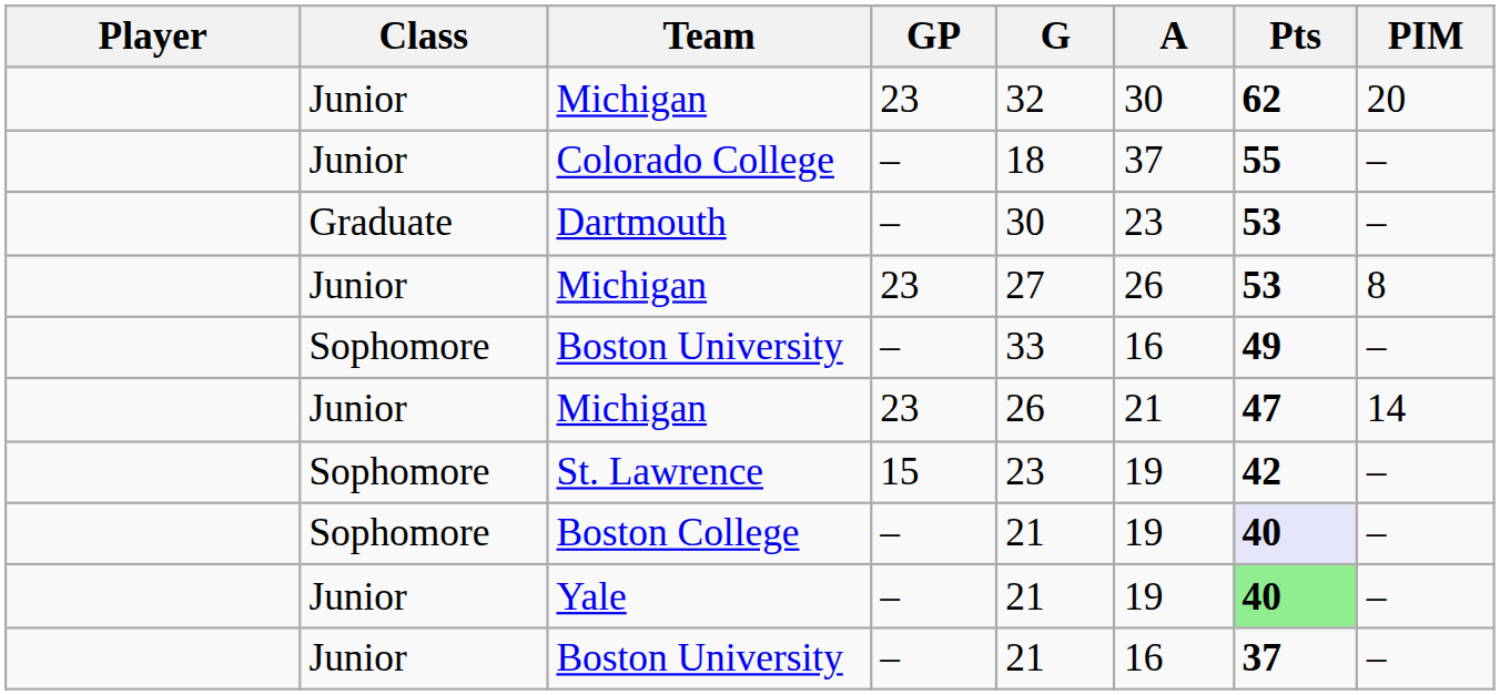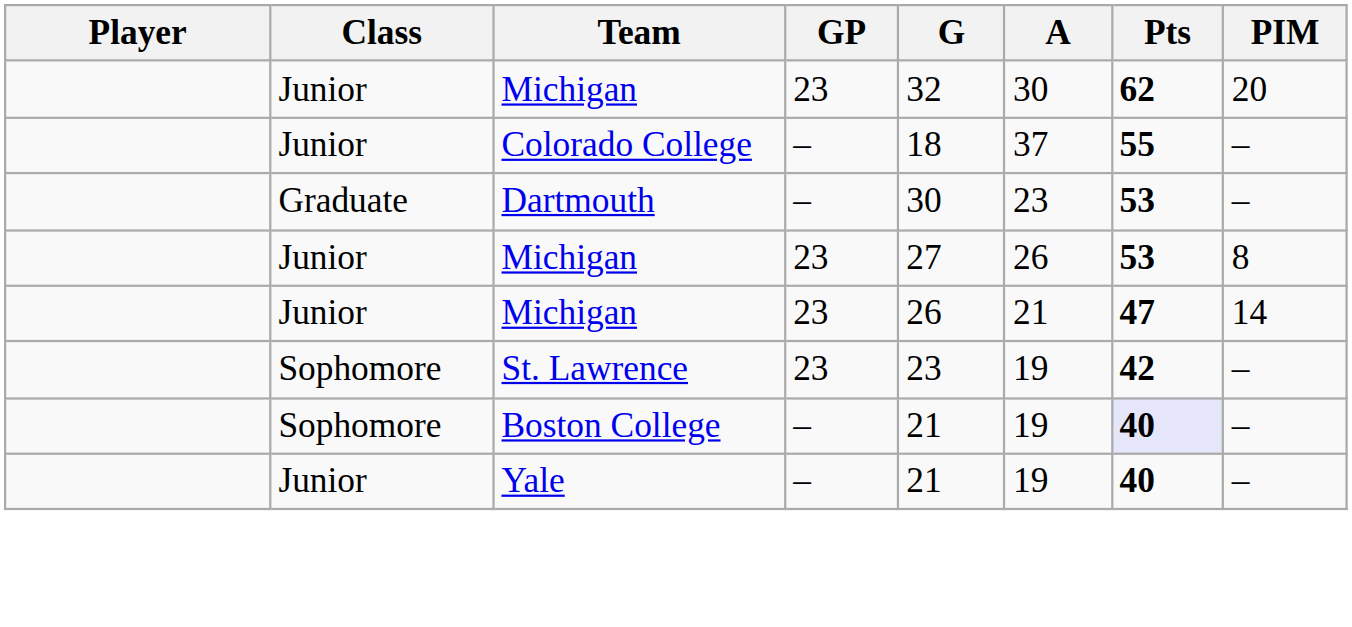 <table class="wikitable sortable">
 <tr>
 <th style="width: 11em;">Player</th>
 <th style="width: 7em;">Class</th>
 <th style="width: 11em;">Team</th>
 <th style="width: 4em;">GP</th>
 <th style="width: 4em;">G</th>
 <th style="width: 4em;">A</th>
 <th style="width: 4em;">Pts</th>
 <th style="width: 4em;">PIM</th>
 </tr>
 <tr>
 <td></td>
 <td>Junior</td>
 <td><a href='#'>Michigan</a></td>
 <td>23</td>
 <td>32</td>
 <td>30</td>
 <td><strong>62</strong></td>
 <td>20</td>
 </tr>
 <tr>
 <td></td>
 <td>Junior</td>
 <td><a href='#'>Colorado College</a></td>
 <td>–</td>
 <td>18</td>
 <td>37</td>
 <td><strong>55</strong></td>
 <td>–</td>
 </tr>
 <tr>
 <td></td>
 <td>Graduate</td>
 <td><a href='#'>Dartmouth</a></td>
 <td>–</td>
 <td>30</td>
 <td>23</td>
 <td><strong>53</strong></td>
 <td>–</td>
 </tr>
 <tr>
 <td></td>
 <td>Junior</td>
 <td><a href='#'>Michigan</a></td>
 <td>23</td>
 <td>27</td>
 <td>26</td>
 <td><strong>53</strong></td>
 <td>8</td>
 </tr>
 <tr>
 <td></td>
-<td>Sophomore</td>
-<td><a href='#'>Boston University</a></td>
-<td>–</td>
-<td>33</td>
-<td>16</td>
-<td><strong>49</strong></td>
-<td>–</td>
-</tr>
-<tr>
-<td></td>
 <td>Junior</td>
 <td><a href='#'>Michigan</a></td>
 <td>23</td>
 <td>26</td>
 <td>21</td>
 <td><strong>47</strong></td>
 <td>14</td>
 </tr>
 <tr>
 <td></td>
 <td>Sophomore</td>
 <td><a href='#'>St. Lawrence</a></td>
-<td>15</td>
+<td>23</td>
 <td>23</td>
 <td>19</td>
 <td><strong>42</strong></td>
 <td>–</td>
 </tr>
 <tr>
 <td></td>
 <td>Sophomore</td>
 <td><a href='#'>Boston College</a></td>
 <td>–</td>
 <td>21</td>
 <td>19</td>
 <td style="background: lavender;"><strong>40</strong></td>
 <td>–</td>
 </tr>
 <tr>
 <td></td>
 <td>Junior</td>
 <td><a href='#'>Yale</a></td>
 <td>–</td>
 <td>21</td>
 <td>19</td>
-<td style="background: lightgreen;"><strong>40</strong></td>
-<td>–</td>
-</tr>
-<tr>
-<td></td>
-<td>Junior</td>
-<td><a href='#'>Boston University</a></td>
-<td>–</td>
-<td>21</td>
-<td>16</td>
-<td><strong>37</strong></td>
+<td><strong>40</strong></td>
 <td>–</td>
 </tr>
 </table>
